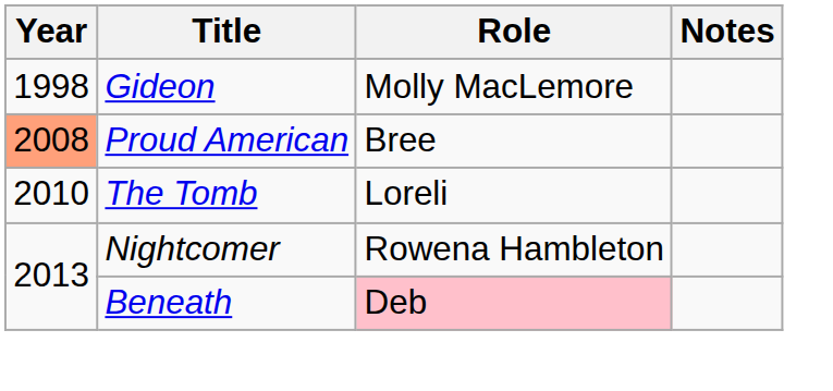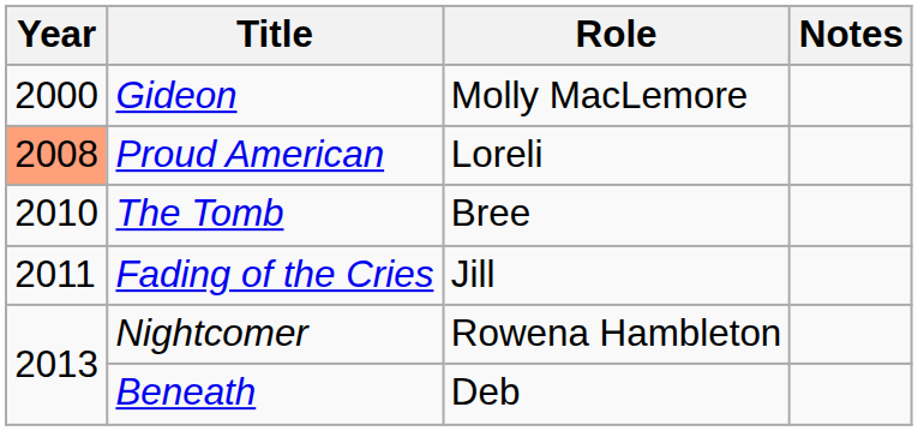 <table class="wikitable sortable">
 <tr>
 <th>Year</th>
 <th>Title</th>
 <th>Role</th>
 <th class="unsortable">Notes</th>
 </tr>
 <tr>
-<td>1998</td>
+<td>2000</td>
 <td><em><a href='#'>Gideon</a></em></td>
 <td>Molly MacLemore</td>
 <td></td>
 </tr>
 <tr>
 <td style="background: lightsalmon;">2008</td>
 <td><em><a href='#'>Proud American</a></em></td>
-<td>Bree</td>
+<td>Loreli</td>
 <td></td>
 </tr>
 <tr>
 <td>2010</td>
 <td><em><a href='#'>The Tomb</a></em></td>
-<td>Loreli</td>
+<td>Bree</td>
+<td></td>
+</tr>
+<tr>
+<td>2011</td>
+<td><em><a href='#'>Fading of the Cries</a></em></td>
+<td>Jill</td>
 <td></td>
 </tr>
 <tr>
 <td rowspan=2>2013</td>
 <td><em>Nightcomer</em></td>
 <td>Rowena Hambleton</td>
 <td></td>
 </tr>
 <tr>
 <td><em><a href='#'>Beneath</a></em></td>
-<td style="background: pink;">Deb</td>
+<td>Deb</td>
 <td></td>
 </tr>
 </table>
